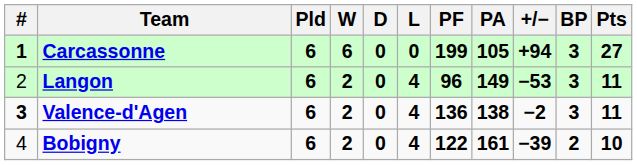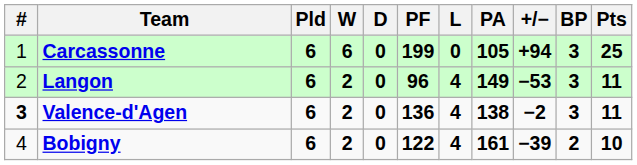 <table class="wikitable" style="text-align: center;">
 <tr>
 <th width="20">#</th>
 <th width="200">Team</th>
 <th width="20">Pld</th>
 <th width="20">W</th>
 <th width="20">D</th>
+<th width="20">PF</th>
 <th width="20">L</th>
-<th width="20">PF</th>
 <th width="20">PA</th>
 <th width="25">+/−</th>
 <th width="20">BP</th>
 <th width="20">Pts</th>
 </tr>
 <tr bgcolor=#ccffcc align=center>
-<td><strong>1</strong></td>
+<td>1</td>
 <td align=left><strong><a href='#'>Carcassonne</a></strong></td>
 <td><strong>6</strong></td>
 <td><strong>6</strong></td>
 <td><strong>0</strong></td>
+<td><strong>199</strong></td>
 <td><strong>0</strong></td>
-<td><strong>199</strong></td>
 <td><strong>105</strong></td>
 <td><strong>+94</strong></td>
 <td><strong>3</strong></td>
-<td><strong>27</strong></td>
+<td><strong>25</strong></td>
 </tr>
 <tr bgcolor=#ccffcc align=center>
 <td>2</td>
 <td align=left><strong><a href='#'>Langon</a></strong></td>
 <td><strong>6</strong></td>
 <td><strong>2</strong></td>
 <td><strong>0</strong></td>
+<td><strong>96</strong></td>
 <td><strong>4</strong></td>
-<td><strong>96</strong></td>
 <td><strong>149</strong></td>
 <td><strong>−53</strong></td>
 <td><strong>3</strong></td>
 <td><strong>11</strong></td>
 </tr>
 <tr align=center>
 <td><strong>3</strong></td>
 <td align=left><strong><a href='#'>Valence-d'Agen</a></strong></td>
 <td><strong>6</strong></td>
 <td><strong>2</strong></td>
 <td><strong>0</strong></td>
+<td><strong>136</strong></td>
 <td><strong>4</strong></td>
-<td><strong>136</strong></td>
 <td><strong>138</strong></td>
 <td><strong>−2</strong></td>
 <td><strong>3</strong></td>
 <td><strong>11</strong></td>
 </tr>
 <tr align=center>
 <td>4</td>
 <td align=left><strong><a href='#'>Bobigny</a></strong></td>
 <td><strong>6</strong></td>
 <td><strong>2</strong></td>
 <td><strong>0</strong></td>
+<td><strong>122</strong></td>
 <td><strong>4</strong></td>
-<td><strong>122</strong></td>
 <td><strong>161</strong></td>
 <td><strong>−39</strong></td>
 <td><strong>2</strong></td>
 <td><strong>10</strong></td>
 </tr>
 </table>
